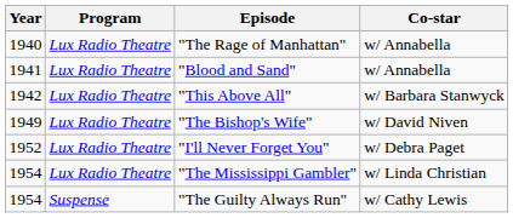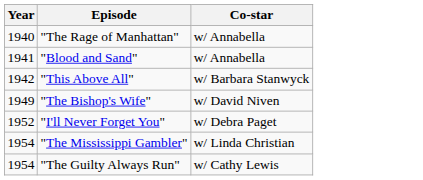 <table class="wikitable">
 <tr>
 <th>Year</th>
-<th>Program</th>
 <th>Episode</th>
 <th>Co-star</th>
 </tr>
 <tr>
 <td>1940</td>
-<td><em><a href='#'>Lux Radio Theatre</a></em></td>
 <td>"The Rage of Manhattan"</td>
 <td>w/ Annabella</td>
 </tr>
 <tr>
 <td>1941</td>
-<td><em><a href='#'>Lux Radio Theatre</a></em></td>
 <td>"<a href='#'>Blood and Sand</a>"</td>
 <td>w/ Annabella</td>
 </tr>
 <tr>
 <td>1942</td>
-<td><em><a href='#'>Lux Radio Theatre</a></em></td>
 <td>"<a href='#'>This Above All</a>"</td>
 <td>w/ Barbara Stanwyck</td>
 </tr>
 <tr>
 <td>1949</td>
-<td><em><a href='#'>Lux Radio Theatre</a></em></td>
 <td>"<a href='#'>The Bishop's Wife</a>"</td>
 <td>w/ David Niven</td>
 </tr>
 <tr>
 <td>1952</td>
-<td><em><a href='#'>Lux Radio Theatre</a></em></td>
 <td>"<a href='#'>I'll Never Forget You</a>"</td>
 <td>w/ Debra Paget</td>
 </tr>
 <tr>
 <td>1954</td>
-<td><em><a href='#'>Lux Radio Theatre</a></em></td>
 <td>"<a href='#'>The Mississippi Gambler</a>"</td>
 <td>w/ Linda Christian</td>
 </tr>
 <tr>
 <td>1954</td>
-<td><em><a href='#'>Suspense</a></em></td>
 <td>"The Guilty Always Run"</td>
 <td>w/ Cathy Lewis</td>
 </tr>
 </table>
